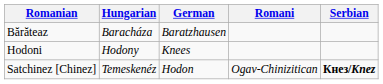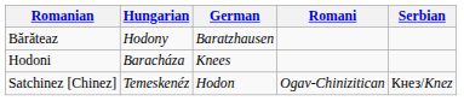 <table class="wikitable">
 <tr>
 <th><a href='#'>Romanian</a></th>
 <th><a href='#'>Hungarian</a></th>
 <th><a href='#'>German</a></th>
 <th><a href='#'>Romani</a></th>
 <th><a href='#'>Serbian</a></th>
 </tr>
 <tr>
 <td>Bărăteaz</td>
-<td><em>Baracháza</em></td>
+<td><em>Hodony</em></td>
 <td><em>Baratzhausen</em></td>
 <td></td>
 <td></td>
 </tr>
 <tr>
 <td>Hodoni</td>
-<td><em>Hodony</em></td>
+<td><em>Baracháza</em></td>
 <td><em>Knees</em></td>
 <td></td>
 <td></td>
 </tr>
 <tr>
 <td>Satchinez [Chinez]</td>
 <td><em>Temeskenéz</em></td>
 <td><em>Hodon</em></td>
 <td><em>Ogav-Chinizitican</em></td>
-<td><strong>Кнез/<em>Knez</em></strong></td>
+<td>Кнез/<em>Knez</em></td>
 </tr>
 </table>
